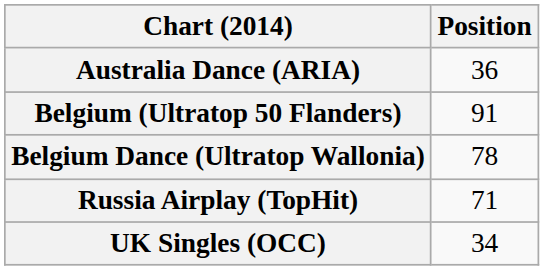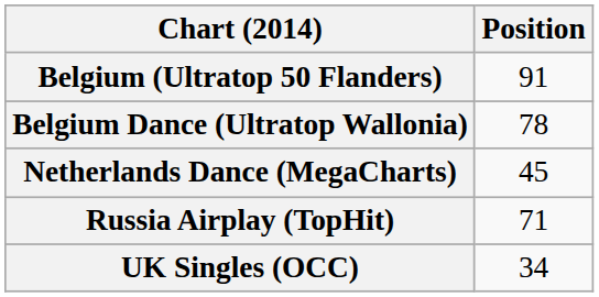 <table class="wikitable sortable plainrowheaders">
 <tr>
 <th scope="col">Chart (2014)</th>
 <th scope="col">Position</th>
-</tr>
-<tr>
-<th scope="row">Australia Dance (ARIA)</th>
-<td align=center>36</td>
 </tr>
 <tr>
 <th scope="row">Belgium (Ultratop 50 Flanders)</th>
 <td align=center>91</td>
 </tr>
 <tr>
 <th scope="row">Belgium Dance (Ultratop Wallonia)</th>
 <td align=center>78</td>
 </tr>
 <tr>
+<th scope="row">Netherlands Dance (MegaCharts)</th>
+<td align=center>45</td>
+</tr>
+<tr>
 <th scope="row">Russia Airplay (TopHit)</th>
 <td align=center>71</td>
 </tr>
 <tr>
 <th scope="row">UK Singles (OCC)</th>
 <td align=center>34</td>
 </tr>
 </table>
